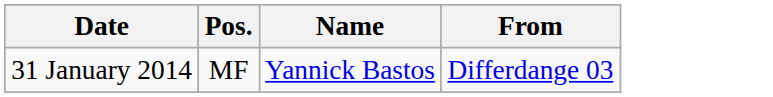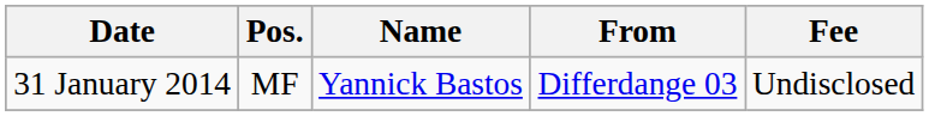 <table class="wikitable" style="text-align:center">
 <tr>
 <th>Date</th>
 <th>Pos.</th>
 <th>Name</th>
 <th>From</th>
+<th>Fee</th>
 </tr>
 <tr>
 <td align="right">31 January 2014</td>
 <td>MF</td>
 <td align="left"> <a href='#'>Yannick Bastos</a></td>
 <td align="left"> <a href='#'>Differdange 03</a></td>
+<td align="left">Undisclosed</td>
 </tr>
 </table>
